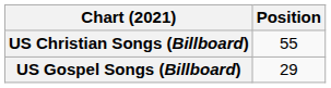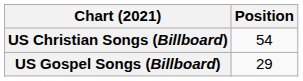 <table class="wikitable plainrowheaders sortable" style="text-align:center">
 <tr>
 <th scope="col">Chart (2021)</th>
 <th scope="col">Position</th>
 </tr>
 <tr>
 <th scope="row">US Christian Songs (<em>Billboard</em>)</th>
-<td>55</td>
+<td>54</td>
 </tr>
 <tr>
 <th scope="row">US Gospel Songs (<em>Billboard</em>)</th>
 <td>29</td>
 </tr>
 </table>
